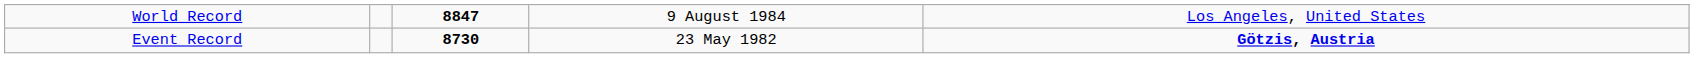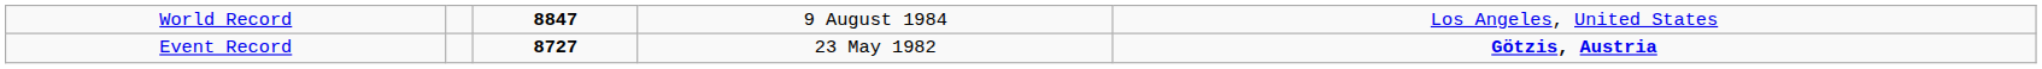 <table class="wikitable" style=" text-align:center; font-size:105%;" width="95%">
 <tr>
 <td><a href='#'>World Record</a></td>
 <td></td>
 <td><strong>8847</strong> </td>
 <td>9 August 1984</td>
 <td> <a href='#'>Los Angeles</a>, <a href='#'>United States</a></td>
 </tr>
 <tr>
 <td><a href='#'>Event Record</a></td>
 <td></td>
-<td><strong>8730</strong></td>
+<td><strong>8727</strong></td>
 <td>23 May 1982</td>
 <td><strong> <a href='#'>Götzis</a>, <a href='#'>Austria</a></strong></td>
 </tr>
 </table>
